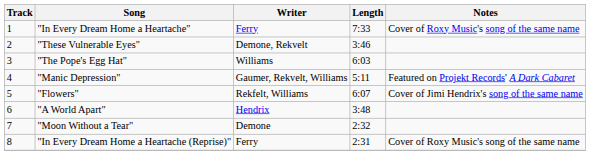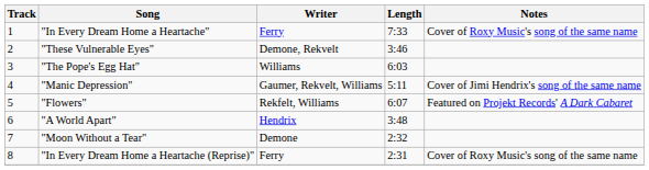 <table class="wikitable">
 <tr>
 <th>Track</th>
 <th>Song</th>
 <th>Writer</th>
 <th>Length</th>
 <th>Notes</th>
 </tr>
 <tr>
 <td>1</td>
 <td>"In Every Dream Home a Heartache"</td>
 <td><a href='#'>Ferry</a></td>
 <td>7:33</td>
 <td>Cover of <a href='#'>Roxy Music</a>'s <a href='#'>song of the same name</a></td>
 </tr>
 <tr>
 <td>2</td>
 <td>"These Vulnerable Eyes"</td>
 <td>Demone, Rekvelt</td>
 <td>3:46</td>
 <td></td>
 </tr>
 <tr>
 <td>3</td>
 <td>"The Pope's Egg Hat"</td>
 <td>Williams</td>
 <td>6:03</td>
 <td></td>
 </tr>
 <tr>
 <td>4</td>
 <td>"Manic Depression"</td>
 <td>Gaumer, Rekvelt, Williams</td>
 <td>5:11</td>
-<td>Featured on <a href='#'>Projekt Records</a>' <em><a href='#'>A Dark Cabaret</a></em></td>
+<td>Cover of Jimi Hendrix's <a href='#'>song of the same name</a></td>
 </tr>
 <tr>
 <td>5</td>
 <td>"Flowers"</td>
 <td>Rekfelt, Williams</td>
 <td>6:07</td>
-<td>Cover of Jimi Hendrix's <a href='#'>song of the same name</a></td>
+<td>Featured on <a href='#'>Projekt Records</a>' <em><a href='#'>A Dark Cabaret</a></em></td>
 </tr>
 <tr>
 <td>6</td>
 <td>"A World Apart"</td>
 <td><a href='#'>Hendrix</a></td>
 <td>3:48</td>
 <td></td>
 </tr>
 <tr>
 <td>7</td>
 <td>"Moon Without a Tear"</td>
 <td>Demone</td>
 <td>2:32</td>
 <td></td>
 </tr>
 <tr>
 <td>8</td>
 <td>"In Every Dream Home a Heartache (Reprise)"</td>
 <td>Ferry</td>
 <td>2:31</td>
 <td>Cover of Roxy Music's song of the same name</td>
 </tr>
 <tr>
 </tr>
 </table>
